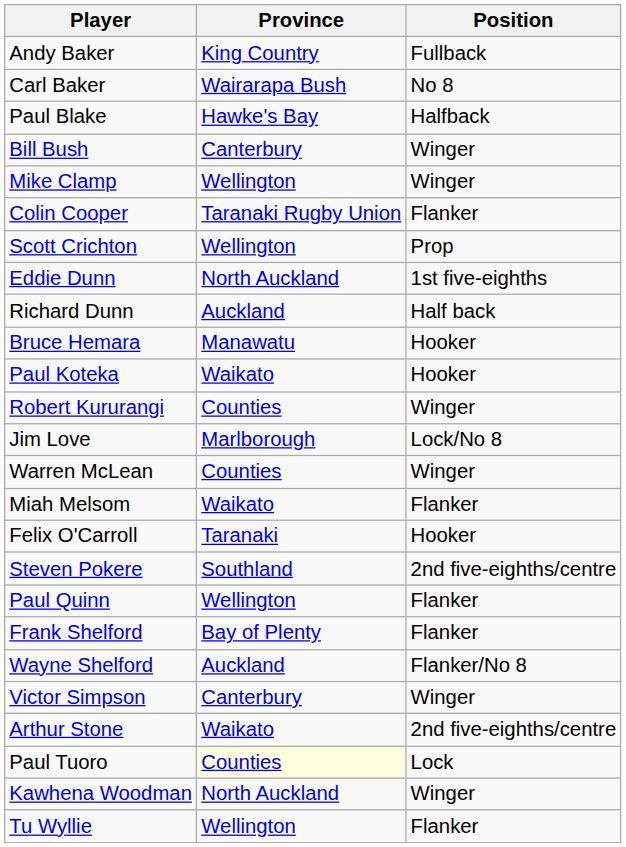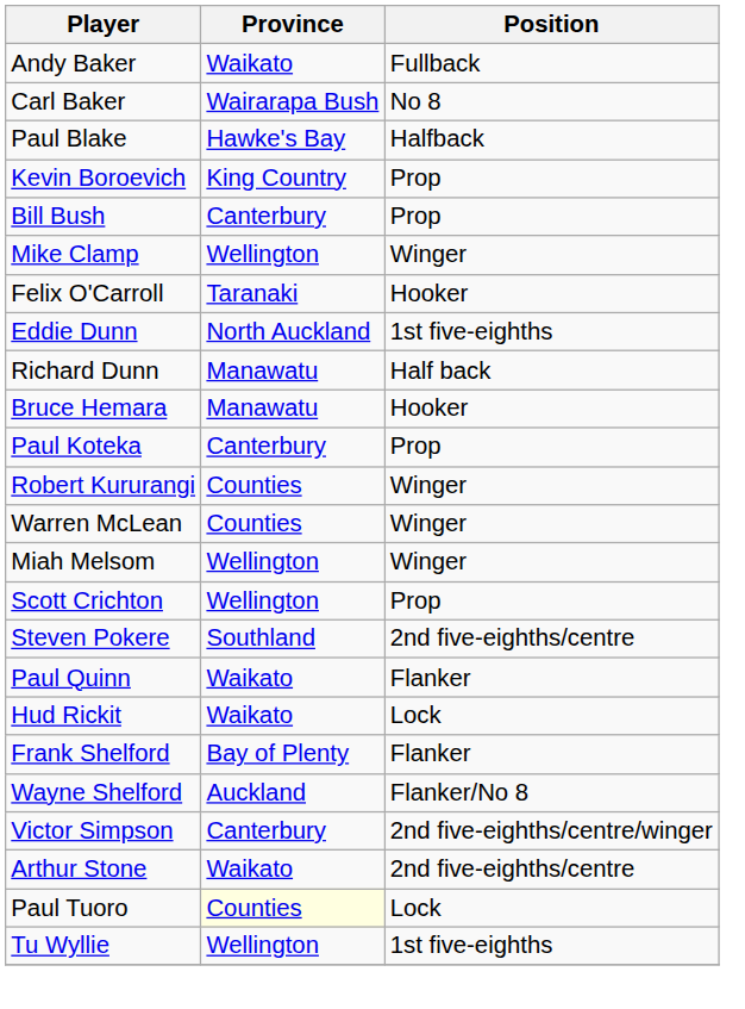 <table class="wikitable sortable">
 <tr>
 <th>Player</th>
 <th>Province</th>
 <th>Position</th>
 </tr>
 <tr>
 <td>Andy Baker</td>
-<td><a href='#'>King Country</a></td>
+<td><a href='#'>Waikato</a></td>
 <td>Fullback</td>
 </tr>
 <tr>
 <td>Carl Baker</td>
 <td><a href='#'>Wairarapa Bush</a></td>
 <td>No 8</td>
 </tr>
 <tr>
 <td>Paul Blake</td>
 <td><a href='#'>Hawke's Bay</a></td>
 <td>Halfback</td>
 </tr>
 <tr>
+<td><a href='#'>Kevin Boroevich</a></td>
+<td><a href='#'>King Country</a></td>
+<td>Prop</td>
+</tr>
+<tr>
 <td><a href='#'>Bill Bush</a></td>
 <td><a href='#'>Canterbury</a></td>
-<td>Winger</td>
+<td>Prop</td>
 </tr>
 <tr>
 <td><a href='#'>Mike Clamp</a></td>
 <td><a href='#'>Wellington</a></td>
 <td>Winger</td>
 </tr>
 <tr>
-<td><a href='#'>Colin Cooper</a></td>
-<td><a href='#'>Taranaki Rugby Union</a></td>
-<td>Flanker</td>
-</tr>
-<tr>
-<td><a href='#'>Scott Crichton</a></td>
-<td><a href='#'>Wellington</a></td>
-<td>Prop</td>
+<td>Felix O'Carroll</td>
+<td><a href='#'>Taranaki</a></td>
+<td>Hooker</td>
 </tr>
 <tr>
 <td><a href='#'>Eddie Dunn</a></td>
 <td><a href='#'>North Auckland</a></td>
 <td>1st five-eighths</td>
 </tr>
 <tr>
 <td>Richard Dunn</td>
-<td><a href='#'>Auckland</a></td>
+<td><a href='#'>Manawatu</a></td>
 <td>Half back</td>
 </tr>
 <tr>
 <td><a href='#'>Bruce Hemara</a></td>
 <td><a href='#'>Manawatu</a></td>
 <td>Hooker</td>
 </tr>
 <tr>
 <td><a href='#'>Paul Koteka</a></td>
-<td><a href='#'>Waikato</a></td>
-<td>Hooker</td>
+<td><a href='#'>Canterbury</a></td>
+<td>Prop</td>
 </tr>
 <tr>
 <td><a href='#'>Robert Kururangi</a></td>
 <td><a href='#'>Counties</a></td>
 <td>Winger</td>
-</tr>
-<tr>
-<td>Jim Love</td>
-<td><a href='#'>Marlborough</a></td>
-<td>Lock/No 8</td>
 </tr>
 <tr>
 <td>Warren McLean</td>
 <td><a href='#'>Counties</a></td>
 <td>Winger</td>
 </tr>
 <tr>
 <td>Miah Melsom</td>
-<td><a href='#'>Waikato</a></td>
-<td>Flanker</td>
+<td><a href='#'>Wellington</a></td>
+<td>Winger</td>
 </tr>
 <tr>
-<td>Felix O'Carroll</td>
-<td><a href='#'>Taranaki</a></td>
-<td>Hooker</td>
+<td><a href='#'>Scott Crichton</a></td>
+<td><a href='#'>Wellington</a></td>
+<td>Prop</td>
 </tr>
 <tr>
 <td><a href='#'>Steven Pokere</a></td>
 <td><a href='#'>Southland</a></td>
 <td>2nd five-eighths/centre</td>
 </tr>
 <tr>
 <td><a href='#'>Paul Quinn</a></td>
-<td><a href='#'>Wellington</a></td>
+<td><a href='#'>Waikato</a></td>
 <td>Flanker</td>
+</tr>
+<tr>
+<td><a href='#'>Hud Rickit</a></td>
+<td><a href='#'>Waikato</a></td>
+<td>Lock</td>
 </tr>
 <tr>
 <td><a href='#'>Frank Shelford</a></td>
 <td><a href='#'>Bay of Plenty</a></td>
 <td>Flanker</td>
 </tr>
 <tr>
 <td><a href='#'>Wayne Shelford</a></td>
 <td><a href='#'>Auckland</a></td>
 <td>Flanker/No 8</td>
 </tr>
 <tr>
 <td><a href='#'>Victor Simpson</a></td>
 <td><a href='#'>Canterbury</a></td>
-<td>Winger</td>
+<td>2nd five-eighths/centre/winger</td>
 </tr>
 <tr>
 <td><a href='#'>Arthur Stone</a></td>
 <td><a href='#'>Waikato</a></td>
 <td>2nd five-eighths/centre</td>
 </tr>
 <tr>
 <td>Paul Tuoro</td>
 <td style="background: lightyellow;"><a href='#'>Counties</a></td>
 <td>Lock</td>
 </tr>
 <tr>
-<td><a href='#'>Kawhena Woodman</a></td>
-<td><a href='#'>North Auckland</a></td>
-<td>Winger</td>
-</tr>
-<tr>
 <td><a href='#'>Tu Wyllie</a></td>
 <td><a href='#'>Wellington</a></td>
-<td>Flanker</td>
+<td>1st five-eighths</td>
 </tr>
 <tr>
 </tr>
 </table>
